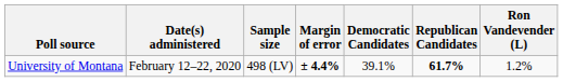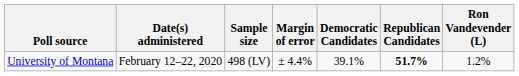 <table class="wikitable" style="font-size:90%;text-align:center;">
 <tr valign=bottom>
 <th>Poll source</th>
 <th>Date(s)<br>administered</th>
 <th>Sample<br>size</th>
 <th>Margin<br>of error</th>
 <th style="width:50px;">Democratic<br>Candidates</th>
 <th style="width:50px;">Republican<br>Candidates</th>
 <th style="width:50px;">Ron<br>Vandevender (L)</th>
 </tr>
 <tr>
 <td style="text-align:left;"><a href='#'>University of Montana</a></td>
 <td>February 12–22, 2020</td>
 <td>498 (LV)</td>
-<td><strong>± 4.4%</strong></td>
+<td>± 4.4%</td>
 <td>39.1%</td>
-<td><strong>61.7%</strong></td>
+<td><strong>51.7%</strong></td>
 <td>1.2%</td>
 </tr>
 </table>
